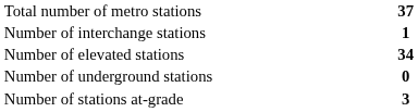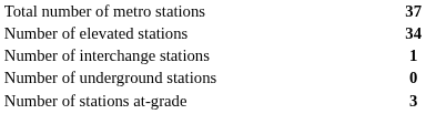 <table class="₠wikitable" width="35%">
 <tr>
 <td>Total number of metro stations</td>
 <td width="5%" align="center"><strong>37</strong></td>
 </tr>
 <tr>
+<td width="25%">Number of elevated stations</td>
+<td width="5%" align="center"><strong>34</strong></td>
+</tr>
+<tr>
 <td width="25%">Number of interchange stations</td>
 <td width="5%" align="center"><strong>1</strong></td>
-</tr>
-<tr>
-<td width="25%">Number of elevated stations</td>
-<td width="5%" align="center"><strong>34</strong></td>
 </tr>
 <tr>
 <td width="25%">Number of underground stations</td>
 <td width="5%" align="center"><strong>0</strong></td>
 </tr>
 <tr>
 <td width="25%">Number of stations at-grade</td>
 <td width="5%" align="center"><strong>3</strong></td>
 </tr>
 </table>
